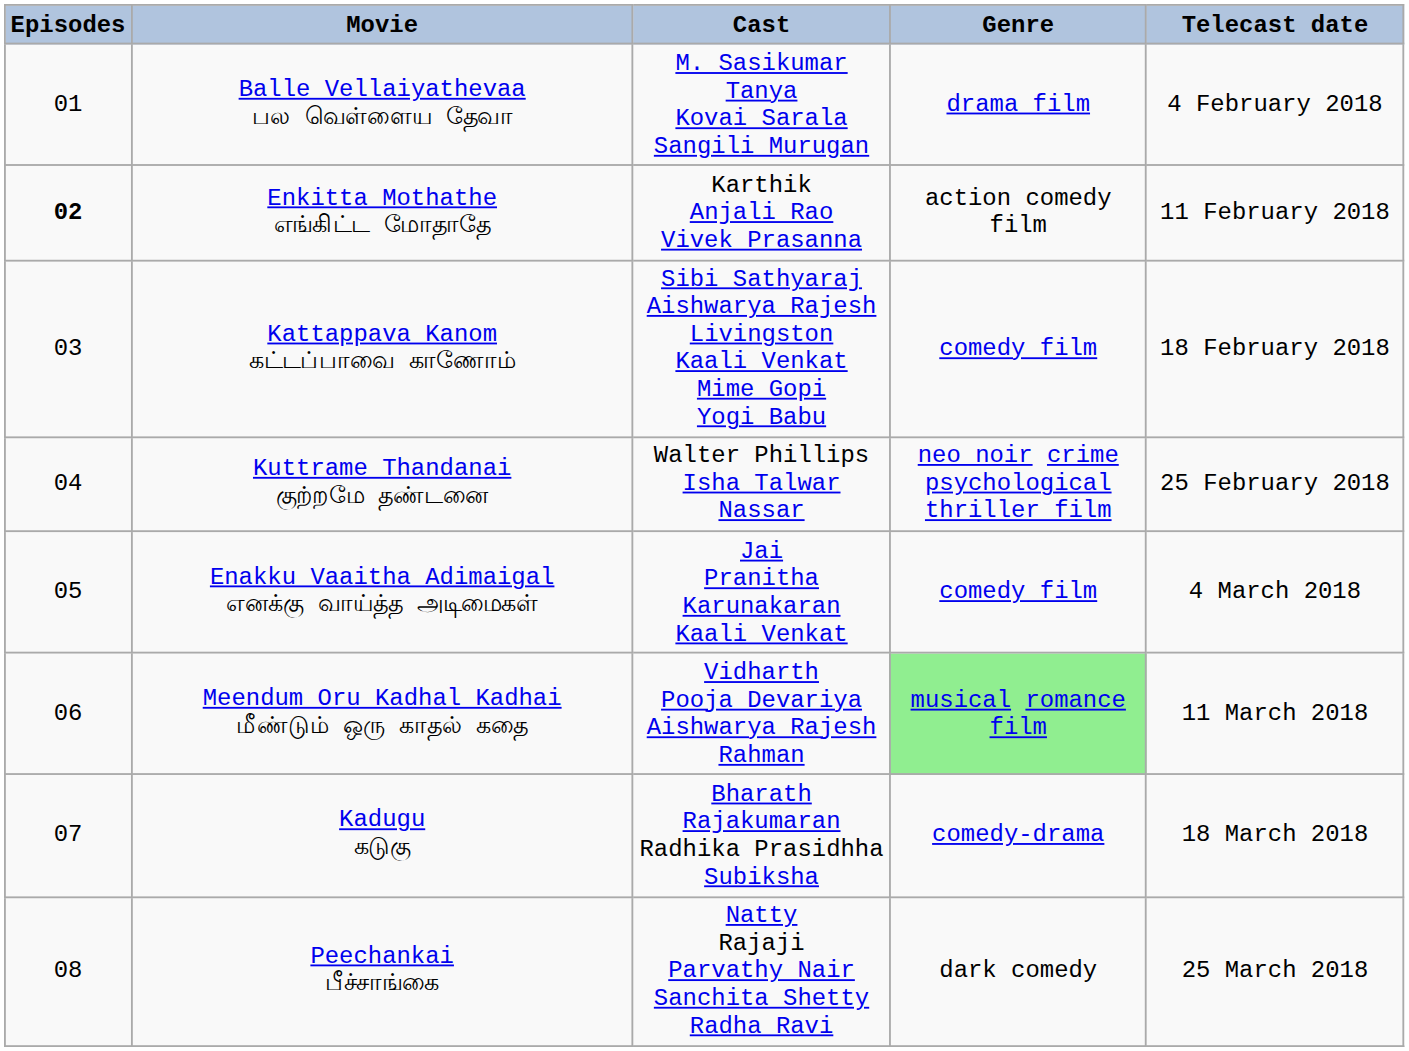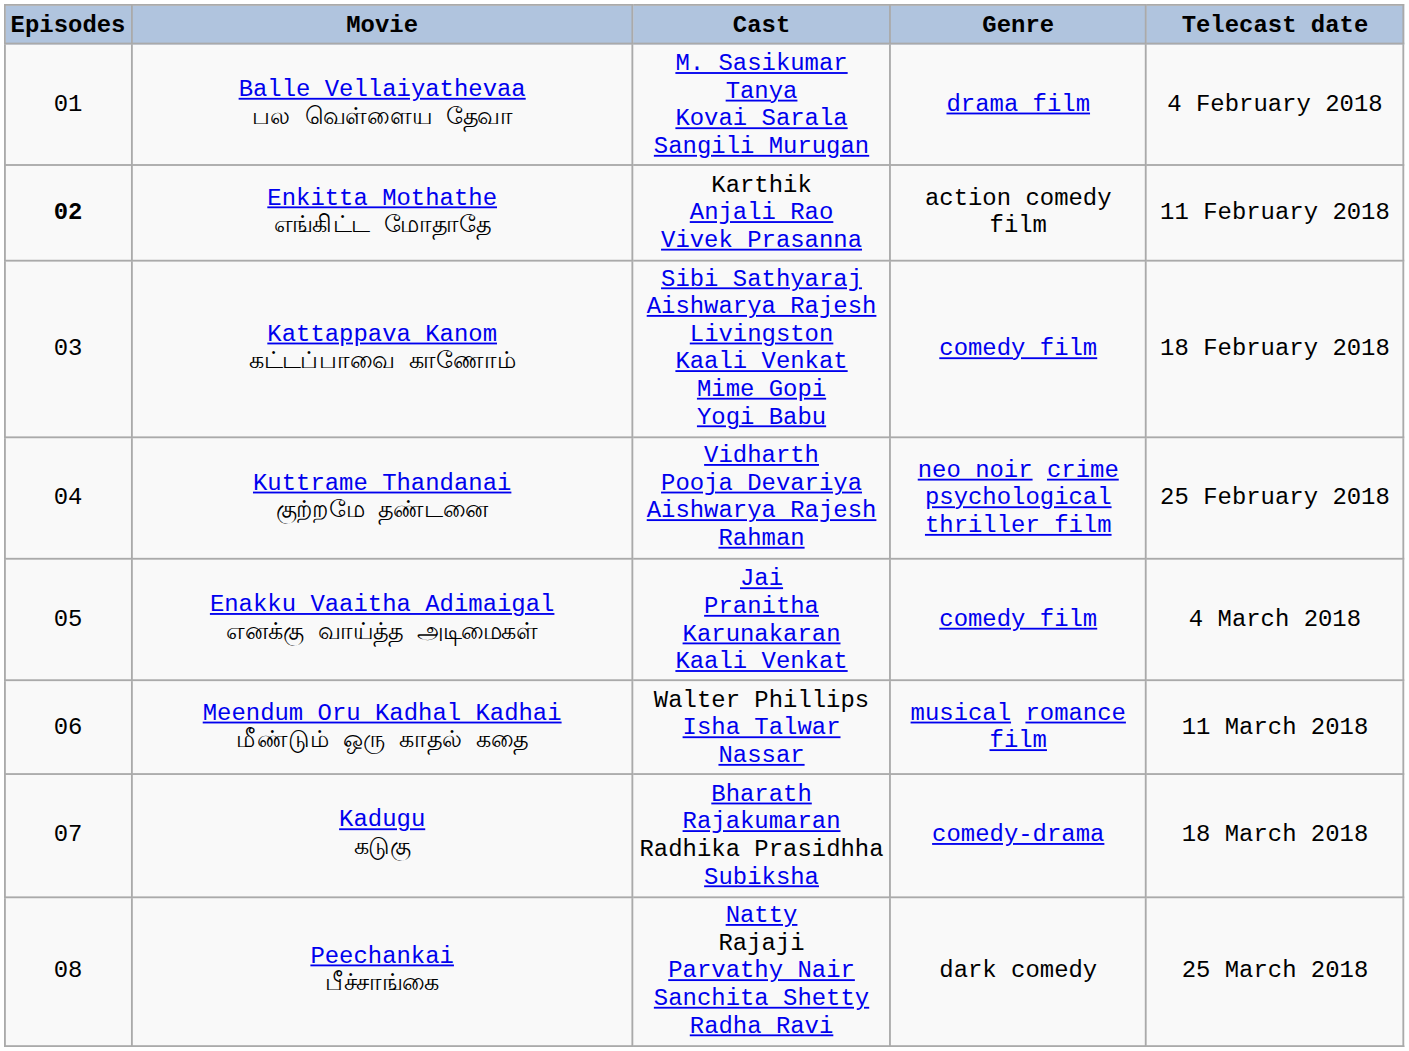 <table class="wikitable" style="text-align:center;">
 <tr>
 <th style="width:20pt; background:LightSteelBlue;">Episodes</th>
 <th style="width:200pt; background:LightSteelBlue;">Movie</th>
 <th style="width:100pt; background:LightSteelBlue;">Cast</th>
 <th style="width:100pt; background:LightSteelBlue;">Genre</th>
 <th style="width:100pt; background:LightSteelBlue;">Telecast date</th>
 </tr>
 <tr>
 <td>01</td>
 <td><a href='#'>Balle Vellaiyathevaa</a> <br> பல வெள்ளைய தேவா</td>
 <td><a href='#'>M. Sasikumar</a> <br> <a href='#'>Tanya</a> <br> <a href='#'>Kovai Sarala</a> <br> <a href='#'>Sangili Murugan</a></td>
 <td><a href='#'>drama film</a></td>
 <td>4 February 2018</td>
 </tr>
 <tr>
 <td><strong>02</strong></td>
 <td><a href='#'>Enkitta Mothathe</a> <br> எங்கிட்ட மோதாதே</td>
 <td>Karthik <br> <a href='#'>Anjali Rao</a> <br> <a href='#'>Vivek Prasanna</a></td>
 <td>action comedy film</td>
 <td>11 February 2018</td>
 </tr>
 <tr>
 <td>03</td>
 <td><a href='#'>Kattappava Kanom</a> <br> கட்டப்பாவை காணோம்</td>
 <td><a href='#'>Sibi Sathyaraj</a><br><a href='#'>Aishwarya Rajesh</a><br><a href='#'>Livingston</a><br><a href='#'>Kaali Venkat</a><br><a href='#'>Mime Gopi</a><br><a href='#'>Yogi Babu</a></td>
 <td><a href='#'>comedy film</a></td>
 <td>18 February 2018</td>
 </tr>
 <tr>
 <td>04</td>
 <td><a href='#'>Kuttrame Thandanai</a> <br> குற்றமே தண்டனை</td>
-<td>Walter Phillips<br><a href='#'>Isha Talwar</a><br><a href='#'>Nassar</a></td>
+<td><a href='#'>Vidharth</a><br><a href='#'>Pooja Devariya</a><br><a href='#'>Aishwarya Rajesh</a><br><a href='#'>Rahman</a></td>
 <td><a href='#'>neo noir</a> <a href='#'>crime</a> <a href='#'>psychological thriller film</a></td>
 <td>25 February 2018</td>
 </tr>
 <tr>
 <td>05</td>
 <td><a href='#'>Enakku Vaaitha Adimaigal</a> <br> எனக்கு வாய்த்த அடிமைகள்</td>
 <td><a href='#'>Jai</a><br><a href='#'>Pranitha</a><br><a href='#'>Karunakaran</a><br><a href='#'>Kaali Venkat</a></td>
 <td><a href='#'>comedy film</a></td>
 <td>4 March 2018</td>
 </tr>
 <tr>
 <td>06</td>
 <td><a href='#'>Meendum Oru Kadhal Kadhai</a> <br> மீண்டும் ஒரு காதல் கதை</td>
-<td><a href='#'>Vidharth</a><br><a href='#'>Pooja Devariya</a><br><a href='#'>Aishwarya Rajesh</a><br><a href='#'>Rahman</a></td>
-<td style="background: lightgreen;"><a href='#'>musical</a> <a href='#'>romance film</a></td>
+<td>Walter Phillips<br><a href='#'>Isha Talwar</a><br><a href='#'>Nassar</a></td>
+<td><a href='#'>musical</a> <a href='#'>romance film</a></td>
 <td>11 March 2018</td>
 </tr>
 <tr>
 <td>07</td>
 <td><a href='#'>Kadugu</a> <br> கடுகு</td>
 <td><a href='#'>Bharath</a><br><a href='#'>Rajakumaran</a><br>Radhika Prasidhha<br><a href='#'>Subiksha</a></td>
 <td><a href='#'>comedy-drama</a></td>
 <td>18 March 2018</td>
 </tr>
 <tr>
 <td>08</td>
 <td><a href='#'>Peechankai</a><br> பீச்சாங்கை</td>
 <td><a href='#'>Natty</a> <br> Rajaji<br><a href='#'>Parvathy Nair</a><br><a href='#'>Sanchita Shetty</a><br><a href='#'>Radha Ravi</a></td>
 <td>dark comedy</td>
 <td>25 March 2018</td>
 </tr>
 <tr>
 </tr>
 </table>
